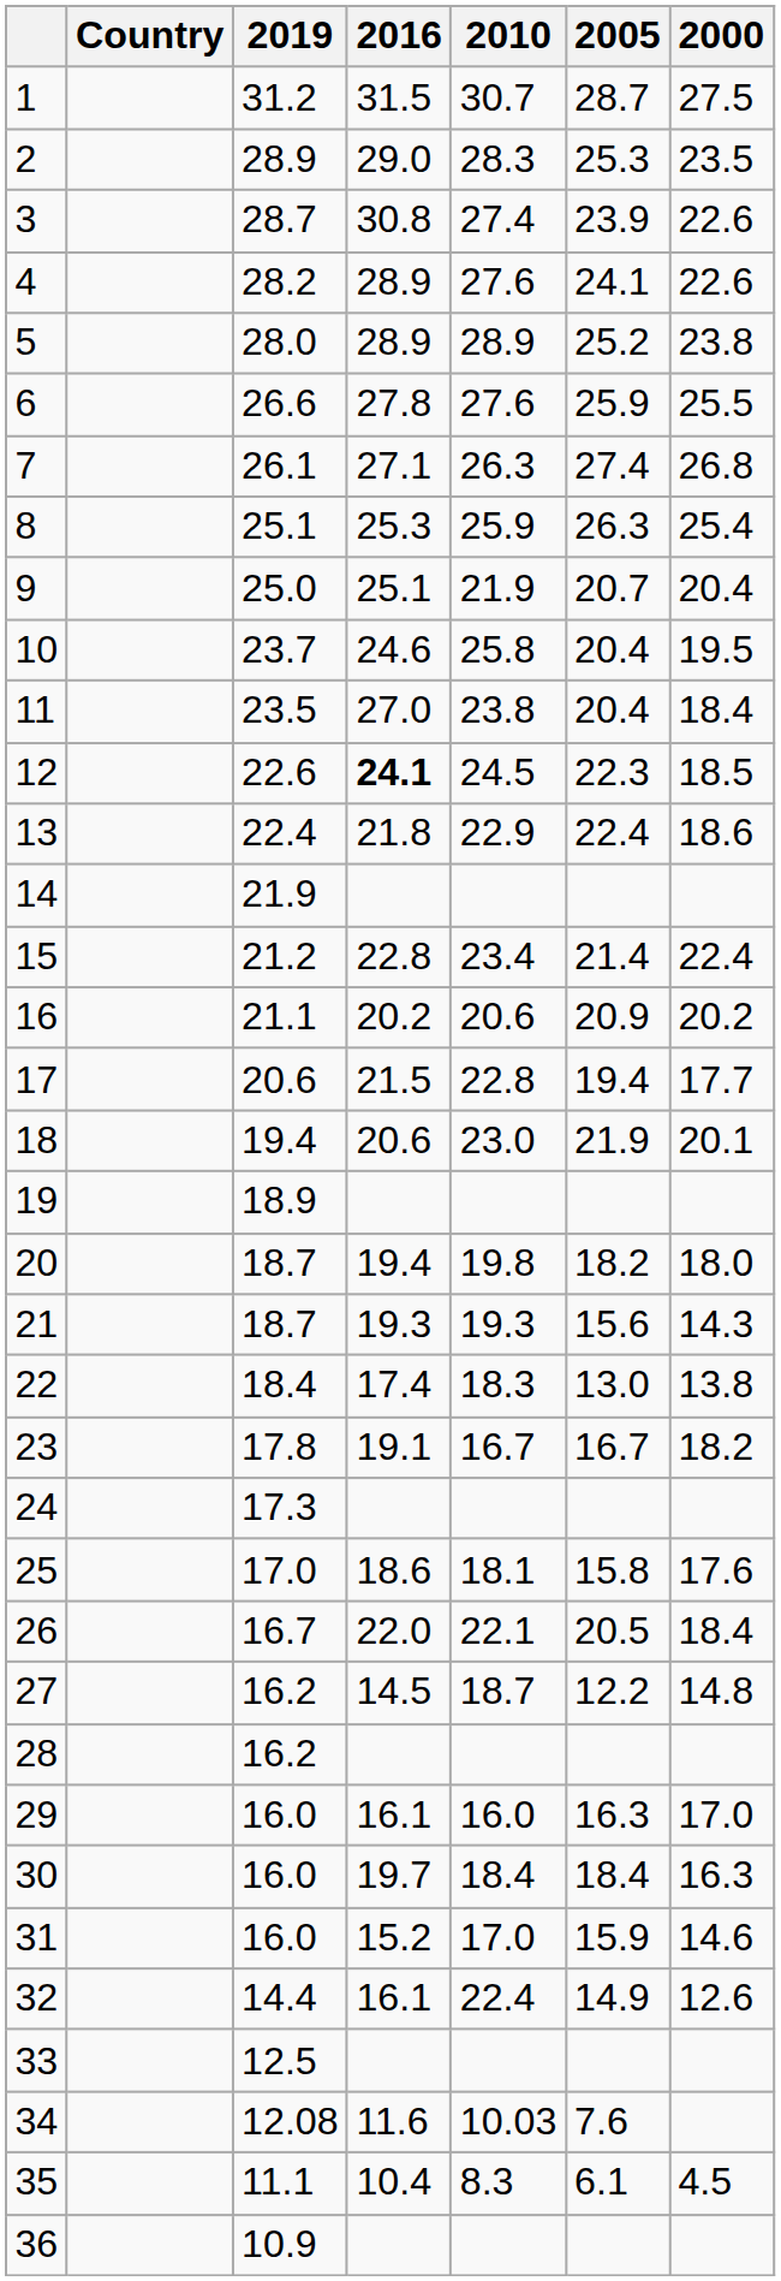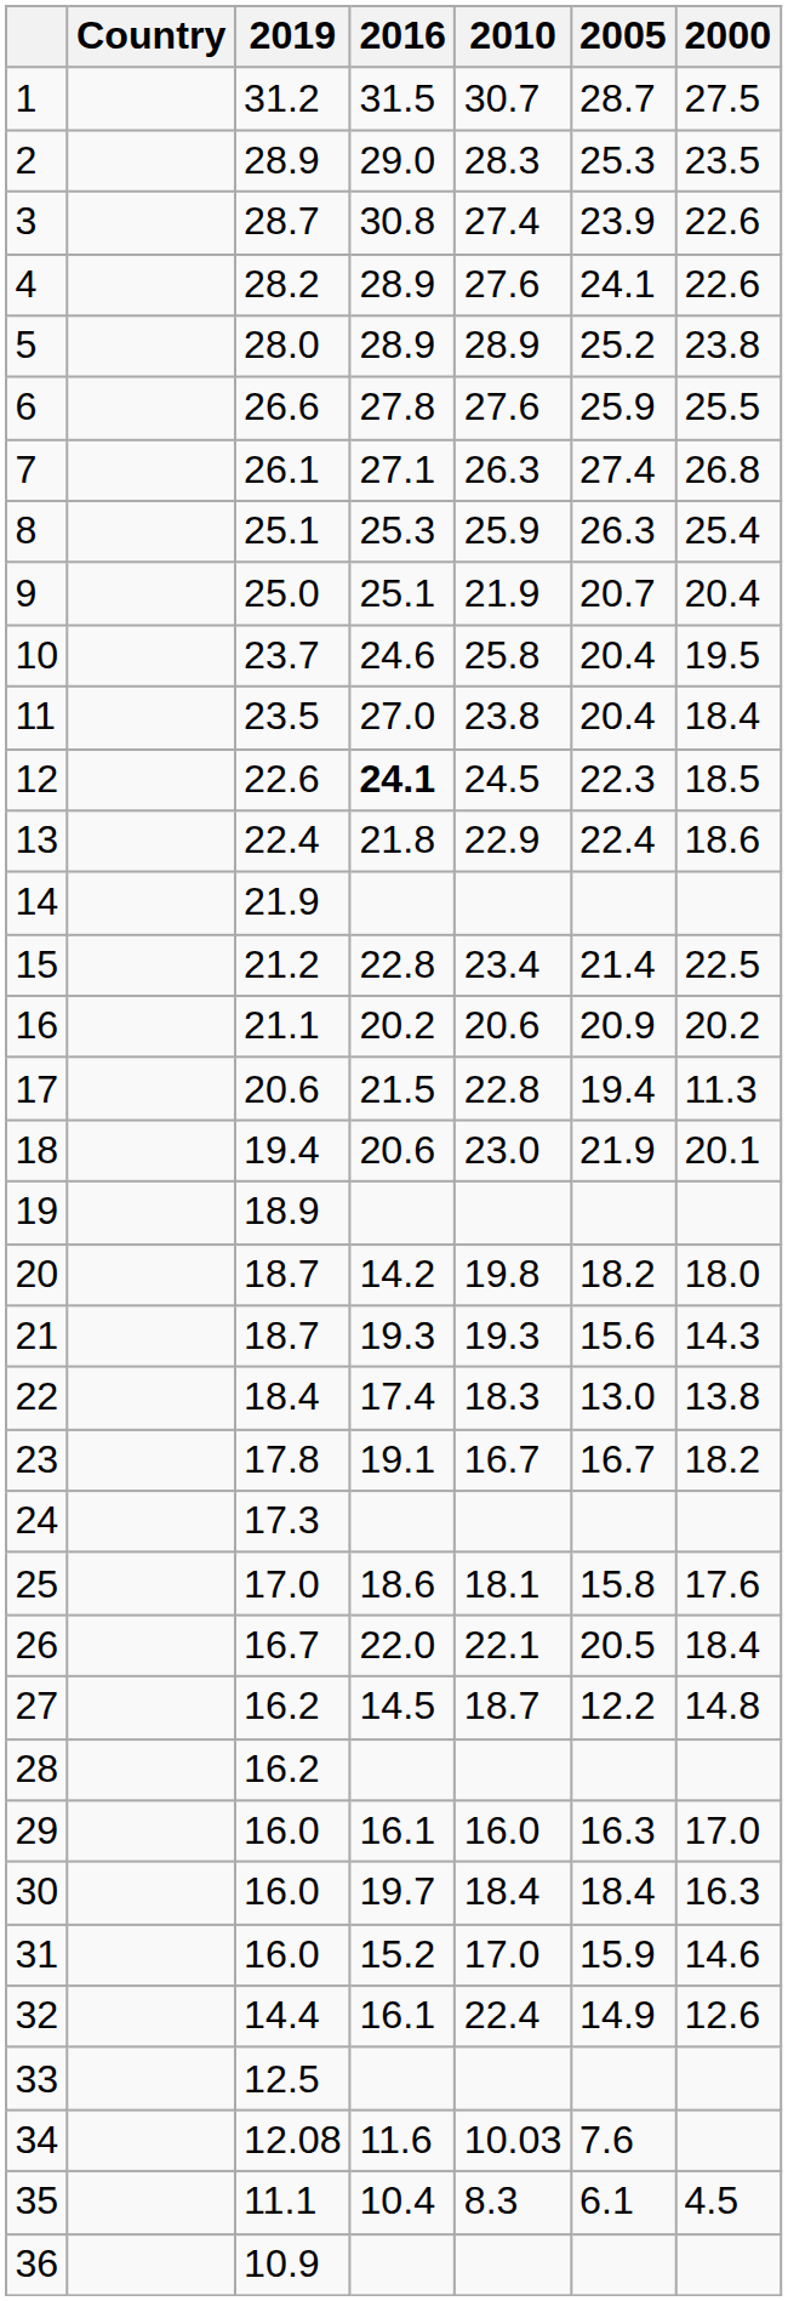 <table class="wikitable sortable">
 <tr>
 <th></th>
 <th>Country</th>
 <th>2019</th>
 <th>2016</th>
 <th>2010</th>
 <th>2005</th>
 <th>2000</th>
 </tr>
 <tr>
 <td>1</td>
 <td></td>
 <td>31.2</td>
 <td>31.5</td>
 <td>30.7</td>
 <td>28.7</td>
 <td>27.5</td>
 </tr>
 <tr>
 <td>2</td>
 <td></td>
 <td>28.9</td>
 <td>29.0</td>
 <td>28.3</td>
 <td>25.3</td>
 <td>23.5</td>
 </tr>
 <tr>
 <td>3</td>
 <td></td>
 <td>28.7</td>
 <td>30.8</td>
 <td>27.4</td>
 <td>23.9</td>
 <td>22.6</td>
 </tr>
 <tr>
 <td>4</td>
 <td></td>
 <td>28.2</td>
 <td>28.9</td>
 <td>27.6</td>
 <td>24.1</td>
 <td>22.6</td>
 </tr>
 <tr>
 <td>5</td>
 <td></td>
 <td>28.0</td>
 <td>28.9</td>
 <td>28.9</td>
 <td>25.2</td>
 <td>23.8</td>
 </tr>
 <tr>
 <td>6</td>
 <td></td>
 <td>26.6</td>
 <td>27.8</td>
 <td>27.6</td>
 <td>25.9</td>
 <td>25.5</td>
 </tr>
 <tr>
 <td>7</td>
 <td></td>
 <td>26.1</td>
 <td>27.1</td>
 <td>26.3</td>
 <td>27.4</td>
 <td>26.8</td>
 </tr>
 <tr>
 <td>8</td>
 <td></td>
 <td>25.1</td>
 <td>25.3</td>
 <td>25.9</td>
 <td>26.3</td>
 <td>25.4</td>
 </tr>
 <tr>
 <td>9</td>
 <td></td>
 <td>25.0</td>
 <td>25.1</td>
 <td>21.9</td>
 <td>20.7</td>
 <td>20.4</td>
 </tr>
 <tr>
 <td>10</td>
 <td></td>
 <td>23.7</td>
 <td>24.6</td>
 <td>25.8</td>
 <td>20.4</td>
 <td>19.5</td>
 </tr>
 <tr>
 <td>11</td>
 <td></td>
 <td>23.5</td>
 <td>27.0</td>
 <td>23.8</td>
 <td>20.4</td>
 <td>18.4</td>
 </tr>
 <tr>
 <td>12</td>
 <td></td>
 <td>22.6</td>
 <td><strong>24.1</strong></td>
 <td>24.5</td>
 <td>22.3</td>
 <td>18.5</td>
 </tr>
 <tr>
 <td>13</td>
 <td></td>
 <td>22.4</td>
 <td>21.8</td>
 <td>22.9</td>
 <td>22.4</td>
 <td>18.6</td>
 </tr>
 <tr>
 <td>14</td>
 <td></td>
 <td>21.9</td>
 <td></td>
 <td></td>
 <td></td>
 <td></td>
 </tr>
 <tr>
 <td>15</td>
 <td></td>
 <td>21.2</td>
 <td>22.8</td>
 <td>23.4</td>
 <td>21.4</td>
-<td>22.4</td>
+<td>22.5</td>
 </tr>
 <tr>
 <td>16</td>
 <td></td>
 <td>21.1</td>
 <td>20.2</td>
 <td>20.6</td>
 <td>20.9</td>
 <td>20.2</td>
 </tr>
 <tr>
 <td>17</td>
 <td></td>
 <td>20.6</td>
 <td>21.5</td>
 <td>22.8</td>
 <td>19.4</td>
-<td>17.7</td>
+<td>11.3</td>
 </tr>
 <tr>
 <td>18</td>
 <td></td>
 <td>19.4</td>
 <td>20.6</td>
 <td>23.0</td>
 <td>21.9</td>
 <td>20.1</td>
 </tr>
 <tr>
 <td>19</td>
 <td></td>
 <td>18.9</td>
 <td></td>
 <td></td>
 <td></td>
 <td></td>
 </tr>
 <tr>
 <td>20</td>
 <td></td>
 <td>18.7</td>
-<td>19.4</td>
+<td>14.2</td>
 <td>19.8</td>
 <td>18.2</td>
 <td>18.0</td>
 </tr>
 <tr>
 <td>21</td>
 <td></td>
 <td>18.7</td>
 <td>19.3</td>
 <td>19.3</td>
 <td>15.6</td>
 <td>14.3</td>
 </tr>
 <tr>
 <td>22</td>
 <td></td>
 <td>18.4</td>
 <td>17.4</td>
 <td>18.3</td>
 <td>13.0</td>
 <td>13.8</td>
 </tr>
 <tr>
 <td>23</td>
 <td></td>
 <td>17.8</td>
 <td>19.1</td>
 <td>16.7</td>
 <td>16.7</td>
 <td>18.2</td>
 </tr>
 <tr>
 <td>24</td>
 <td></td>
 <td>17.3</td>
 <td></td>
 <td></td>
 <td></td>
 <td></td>
 </tr>
 <tr>
 <td>25</td>
 <td></td>
 <td>17.0</td>
 <td>18.6</td>
 <td>18.1</td>
 <td>15.8</td>
 <td>17.6</td>
 </tr>
 <tr>
 <td>26</td>
 <td></td>
 <td>16.7</td>
 <td>22.0</td>
 <td>22.1</td>
 <td>20.5</td>
 <td>18.4</td>
 </tr>
 <tr>
 <td>27</td>
 <td></td>
 <td>16.2</td>
 <td>14.5</td>
 <td>18.7</td>
 <td>12.2</td>
 <td>14.8</td>
 </tr>
 <tr>
 <td>28</td>
 <td></td>
 <td>16.2</td>
 <td></td>
 <td></td>
 <td></td>
 <td></td>
 </tr>
 <tr>
 <td>29</td>
 <td></td>
 <td>16.0</td>
 <td>16.1</td>
 <td>16.0</td>
 <td>16.3</td>
 <td>17.0</td>
 </tr>
 <tr>
 <td>30</td>
 <td></td>
 <td>16.0</td>
 <td>19.7</td>
 <td>18.4</td>
 <td>18.4</td>
 <td>16.3</td>
 </tr>
 <tr>
 <td>31</td>
 <td></td>
 <td>16.0</td>
 <td>15.2</td>
 <td>17.0</td>
 <td>15.9</td>
 <td>14.6</td>
 </tr>
 <tr>
 <td>32</td>
 <td></td>
 <td>14.4</td>
 <td>16.1</td>
 <td>22.4</td>
 <td>14.9</td>
 <td>12.6</td>
 </tr>
 <tr>
 <td>33</td>
 <td></td>
 <td>12.5</td>
 <td></td>
 <td></td>
 <td></td>
 <td></td>
 </tr>
 <tr>
 <td>34</td>
 <td></td>
 <td>12.08</td>
 <td>11.6</td>
 <td>10.03</td>
 <td>7.6</td>
 <td></td>
 </tr>
 <tr>
 <td>35</td>
 <td></td>
 <td>11.1</td>
 <td>10.4</td>
 <td>8.3</td>
 <td>6.1</td>
 <td>4.5</td>
 </tr>
 <tr>
 <td>36</td>
 <td></td>
 <td>10.9</td>
 <td></td>
 <td></td>
 <td></td>
 <td></td>
 </tr>
 </table>
